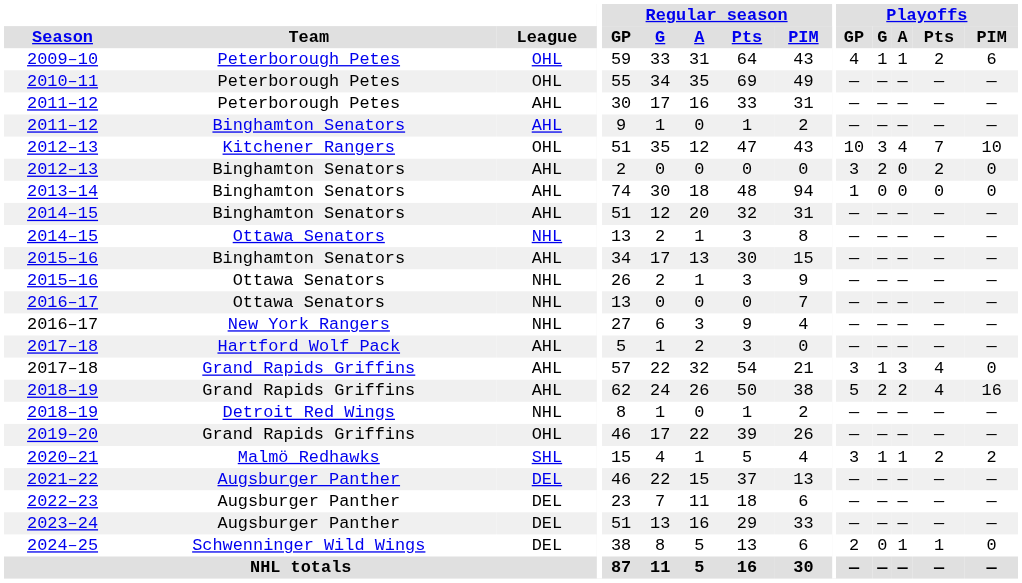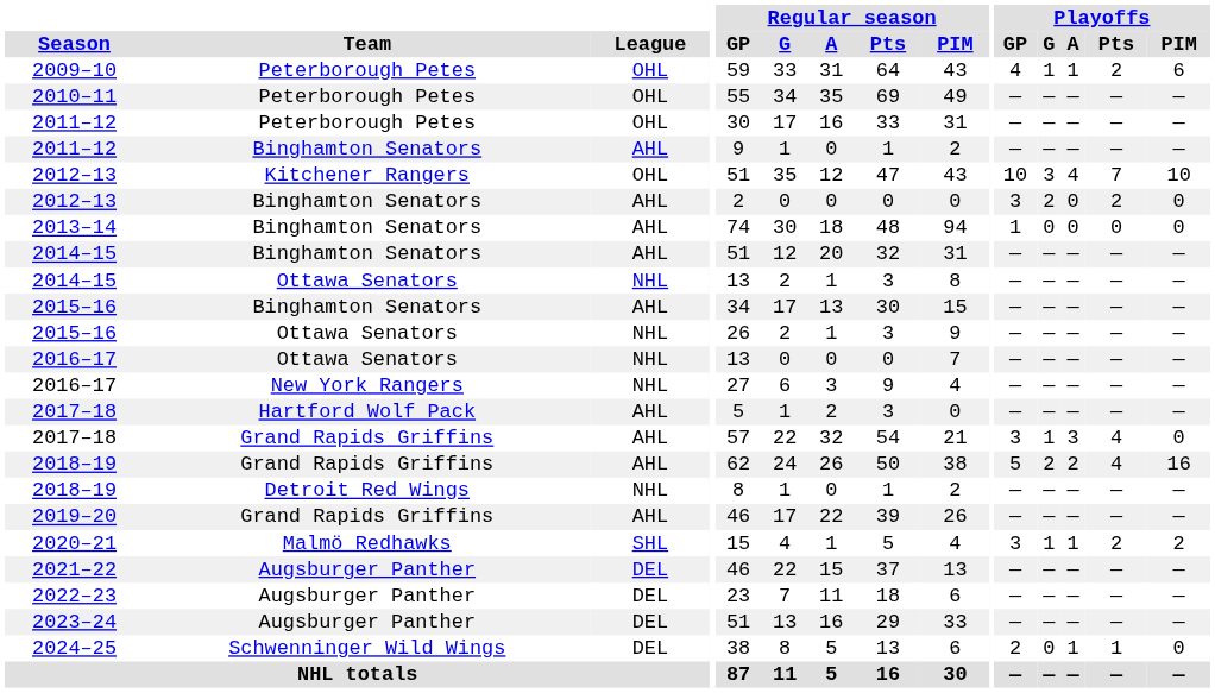 <table border="0" cellpadding="1" cellspacing="0" style="text-align:center; width:60em">
 <tr bgcolor="#e0e0e0">
 <th colspan="3" bgcolor="#ffffff"></th>
 <th rowspan="99" bgcolor="#ffffff"></th>
 <th colspan="5"><a href='#'>Regular season</a></th>
 <th rowspan="99" bgcolor="#ffffff"></th>
 <th colspan="5"><a href='#'>Playoffs</a></th>
 </tr>
 <tr bgcolor="#e0e0e0">
 <th><a href='#'>Season</a></th>
 <th>Team</th>
 <th>League</th>
 <th>GP</th>
 <th><a href='#'>G</a></th>
 <th><a href='#'>A</a></th>
 <th><a href='#'>Pts</a></th>
 <th><a href='#'>PIM</a></th>
 <th>GP</th>
 <th>G</th>
 <th>A</th>
 <th>Pts</th>
 <th>PIM</th>
 </tr>
 <tr>
 <td><a href='#'>2009–10</a></td>
 <td><a href='#'>Peterborough Petes</a></td>
 <td><a href='#'>OHL</a></td>
 <td>59</td>
 <td>33</td>
 <td>31</td>
 <td>64</td>
 <td>43</td>
 <td>4</td>
 <td>1</td>
 <td>1</td>
 <td>2</td>
 <td>6</td>
 </tr>
 <tr bgcolor="f0f0f0">
 <td><a href='#'>2010–11</a></td>
 <td>Peterborough Petes</td>
 <td>OHL</td>
 <td>55</td>
 <td>34</td>
 <td>35</td>
 <td>69</td>
 <td>49</td>
 <td>—</td>
 <td>—</td>
 <td>—</td>
 <td>—</td>
 <td>—</td>
 </tr>
 <tr>
 <td><a href='#'>2011–12</a></td>
 <td>Peterborough Petes</td>
-<td>AHL</td>
+<td>OHL</td>
 <td>30</td>
 <td>17</td>
 <td>16</td>
 <td>33</td>
 <td>31</td>
 <td>—</td>
 <td>—</td>
 <td>—</td>
 <td>—</td>
 <td>—</td>
 </tr>
 <tr bgcolor="f0f0f0">
 <td><a href='#'>2011–12</a></td>
 <td><a href='#'>Binghamton Senators</a></td>
 <td><a href='#'>AHL</a></td>
 <td>9</td>
 <td>1</td>
 <td>0</td>
 <td>1</td>
 <td>2</td>
 <td>—</td>
 <td>—</td>
 <td>—</td>
 <td>—</td>
 <td>—</td>
 </tr>
 <tr>
 <td><a href='#'>2012–13</a></td>
 <td><a href='#'>Kitchener Rangers</a></td>
 <td>OHL</td>
 <td>51</td>
 <td>35</td>
 <td>12</td>
 <td>47</td>
 <td>43</td>
 <td>10</td>
 <td>3</td>
 <td>4</td>
 <td>7</td>
 <td>10</td>
 </tr>
 <tr bgcolor="f0f0f0">
 <td><a href='#'>2012–13</a></td>
 <td>Binghamton Senators</td>
 <td>AHL</td>
 <td>2</td>
 <td>0</td>
 <td>0</td>
 <td>0</td>
 <td>0</td>
 <td>3</td>
 <td>2</td>
 <td>0</td>
 <td>2</td>
 <td>0</td>
 </tr>
 <tr>
 <td><a href='#'>2013–14</a></td>
 <td>Binghamton Senators</td>
 <td>AHL</td>
 <td>74</td>
 <td>30</td>
 <td>18</td>
 <td>48</td>
 <td>94</td>
 <td>1</td>
 <td>0</td>
 <td>0</td>
 <td>0</td>
 <td>0</td>
 </tr>
 <tr bgcolor="f0f0f0">
 <td><a href='#'>2014–15</a></td>
 <td>Binghamton Senators</td>
 <td>AHL</td>
 <td>51</td>
 <td>12</td>
 <td>20</td>
 <td>32</td>
 <td>31</td>
 <td>—</td>
 <td>—</td>
 <td>—</td>
 <td>—</td>
 <td>—</td>
 </tr>
 <tr>
 <td><a href='#'>2014–15</a></td>
 <td><a href='#'>Ottawa Senators</a></td>
 <td><a href='#'>NHL</a></td>
 <td>13</td>
 <td>2</td>
 <td>1</td>
 <td>3</td>
 <td>8</td>
 <td>—</td>
 <td>—</td>
 <td>—</td>
 <td>—</td>
 <td>—</td>
 </tr>
 <tr bgcolor="f0f0f0">
 <td><a href='#'>2015–16</a></td>
 <td>Binghamton Senators</td>
 <td>AHL</td>
 <td>34</td>
 <td>17</td>
 <td>13</td>
 <td>30</td>
 <td>15</td>
 <td>—</td>
 <td>—</td>
 <td>—</td>
 <td>—</td>
 <td>—</td>
 </tr>
 <tr>
 <td><a href='#'>2015–16</a></td>
 <td>Ottawa Senators</td>
 <td>NHL</td>
 <td>26</td>
 <td>2</td>
 <td>1</td>
 <td>3</td>
 <td>9</td>
 <td>—</td>
 <td>—</td>
 <td>—</td>
 <td>—</td>
 <td>—</td>
 </tr>
 <tr bgcolor="f0f0f0">
 <td><a href='#'>2016–17</a></td>
 <td>Ottawa Senators</td>
 <td>NHL</td>
 <td>13</td>
 <td>0</td>
 <td>0</td>
 <td>0</td>
 <td>7</td>
 <td>—</td>
 <td>—</td>
 <td>—</td>
 <td>—</td>
 <td>—</td>
 </tr>
 <tr>
 <td>2016–17</td>
 <td><a href='#'>New York Rangers</a></td>
 <td>NHL</td>
 <td>27</td>
 <td>6</td>
 <td>3</td>
 <td>9</td>
 <td>4</td>
 <td>—</td>
 <td>—</td>
 <td>—</td>
 <td>—</td>
 <td>—</td>
 </tr>
 <tr bgcolor="f0f0f0">
 <td><a href='#'>2017–18</a></td>
 <td><a href='#'>Hartford Wolf Pack</a></td>
 <td>AHL</td>
 <td>5</td>
 <td>1</td>
 <td>2</td>
 <td>3</td>
 <td>0</td>
 <td>—</td>
 <td>—</td>
 <td>—</td>
 <td>—</td>
 <td>—</td>
 </tr>
 <tr>
 <td>2017–18</td>
 <td><a href='#'>Grand Rapids Griffins</a></td>
 <td>AHL</td>
 <td>57</td>
 <td>22</td>
 <td>32</td>
 <td>54</td>
 <td>21</td>
 <td>3</td>
 <td>1</td>
 <td>3</td>
 <td>4</td>
 <td>0</td>
 </tr>
 <tr bgcolor="f0f0f0">
 <td><a href='#'>2018–19</a></td>
 <td>Grand Rapids Griffins</td>
 <td>AHL</td>
 <td>62</td>
 <td>24</td>
 <td>26</td>
 <td>50</td>
 <td>38</td>
 <td>5</td>
 <td>2</td>
 <td>2</td>
 <td>4</td>
 <td>16</td>
 </tr>
 <tr>
 <td><a href='#'>2018–19</a></td>
 <td><a href='#'>Detroit Red Wings</a></td>
 <td>NHL</td>
 <td>8</td>
 <td>1</td>
 <td>0</td>
 <td>1</td>
 <td>2</td>
 <td>—</td>
 <td>—</td>
 <td>—</td>
 <td>—</td>
 <td>—</td>
 </tr>
 <tr bgcolor="f0f0f0">
 <td><a href='#'>2019–20</a></td>
 <td>Grand Rapids Griffins</td>
-<td>OHL</td>
+<td>AHL</td>
 <td>46</td>
 <td>17</td>
 <td>22</td>
 <td>39</td>
 <td>26</td>
 <td>—</td>
 <td>—</td>
 <td>—</td>
 <td>—</td>
 <td>—</td>
 </tr>
 <tr>
 <td><a href='#'>2020–21</a></td>
 <td><a href='#'>Malmö Redhawks</a></td>
 <td><a href='#'>SHL</a></td>
 <td>15</td>
 <td>4</td>
 <td>1</td>
 <td>5</td>
 <td>4</td>
 <td>3</td>
 <td>1</td>
 <td>1</td>
 <td>2</td>
 <td>2</td>
 </tr>
 <tr bgcolor="f0f0f0">
 <td><a href='#'>2021–22</a></td>
 <td><a href='#'>Augsburger Panther</a></td>
 <td><a href='#'>DEL</a></td>
 <td>46</td>
 <td>22</td>
 <td>15</td>
 <td>37</td>
 <td>13</td>
 <td>—</td>
 <td>—</td>
 <td>—</td>
 <td>—</td>
 <td>—</td>
 </tr>
 <tr>
 <td><a href='#'>2022–23</a></td>
 <td>Augsburger Panther</td>
 <td>DEL</td>
 <td>23</td>
 <td>7</td>
 <td>11</td>
 <td>18</td>
 <td>6</td>
 <td>—</td>
 <td>—</td>
 <td>—</td>
 <td>—</td>
 <td>—</td>
 </tr>
 <tr bgcolor="f0f0f0">
 <td><a href='#'>2023–24</a></td>
 <td>Augsburger Panther</td>
 <td>DEL</td>
 <td>51</td>
 <td>13</td>
 <td>16</td>
 <td>29</td>
 <td>33</td>
 <td>—</td>
 <td>—</td>
 <td>—</td>
 <td>—</td>
 <td>—</td>
 </tr>
 <tr>
 <td><a href='#'>2024–25</a></td>
 <td><a href='#'>Schwenninger Wild Wings</a></td>
 <td>DEL</td>
 <td>38</td>
 <td>8</td>
 <td>5</td>
 <td>13</td>
 <td>6</td>
 <td>2</td>
 <td>0</td>
 <td>1</td>
 <td>1</td>
 <td>0</td>
 </tr>
 <tr bgcolor="#e0e0e0">
 <th colspan="3">NHL totals</th>
 <th>87</th>
 <th>11</th>
 <th>5</th>
 <th>16</th>
 <th>30</th>
 <th>—</th>
 <th>—</th>
 <th>—</th>
 <th>—</th>
 <th>—</th>
 </tr>
 </table>
